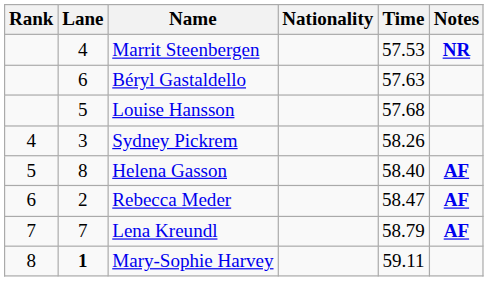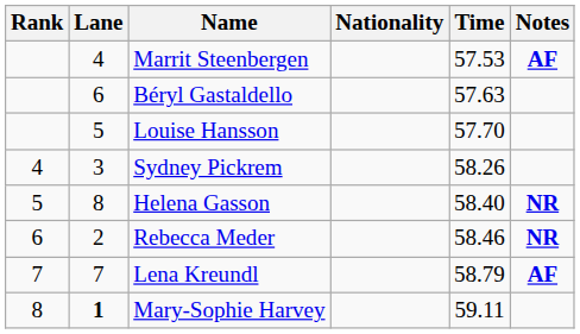 <table class="wikitable sortable" style="text-align:center">
 <tr>
 <th>Rank</th>
 <th>Lane</th>
 <th>Name</th>
 <th>Nationality</th>
 <th>Time</th>
 <th>Notes</th>
 </tr>
 <tr>
 <td></td>
 <td>4</td>
 <td align=left><a href='#'>Marrit Steenbergen</a></td>
 <td align=left></td>
 <td>57.53</td>
-<td><strong><a href='#'>NR</a></strong></td>
+<td><strong><a href='#'>AF</a></strong></td>
 </tr>
 <tr>
 <td></td>
 <td>6</td>
 <td align=left><a href='#'>Béryl Gastaldello</a></td>
 <td align=left></td>
 <td>57.63</td>
 <td></td>
 </tr>
 <tr>
 <td></td>
 <td>5</td>
 <td align=left><a href='#'>Louise Hansson</a></td>
 <td align=left></td>
-<td>57.68</td>
+<td>57.70</td>
 <td></td>
 </tr>
 <tr>
 <td>4</td>
 <td>3</td>
 <td align=left><a href='#'>Sydney Pickrem</a></td>
 <td align=left></td>
 <td>58.26</td>
 <td></td>
 </tr>
 <tr>
 <td>5</td>
 <td>8</td>
 <td align=left><a href='#'>Helena Gasson</a></td>
 <td align=left></td>
 <td>58.40</td>
-<td><strong><a href='#'>AF</a></strong></td>
+<td><strong><a href='#'>NR</a></strong></td>
 </tr>
 <tr>
 <td>6</td>
 <td>2</td>
 <td align=left><a href='#'>Rebecca Meder</a></td>
 <td align=left></td>
-<td>58.47</td>
-<td><strong><a href='#'>AF</a></strong></td>
+<td>58.46</td>
+<td><strong><a href='#'>NR</a></strong></td>
 </tr>
 <tr>
 <td>7</td>
 <td>7</td>
 <td align=left><a href='#'>Lena Kreundl</a></td>
 <td align=left></td>
 <td>58.79</td>
 <td><strong><a href='#'>AF</a></strong></td>
 </tr>
 <tr>
 <td>8</td>
 <td><strong>1</strong></td>
 <td align=left><a href='#'>Mary-Sophie Harvey</a></td>
 <td align=left></td>
 <td>59.11</td>
 <td></td>
 </tr>
 </table>
